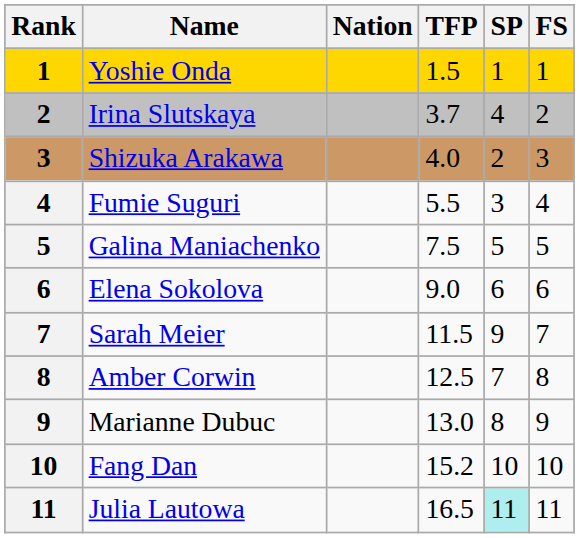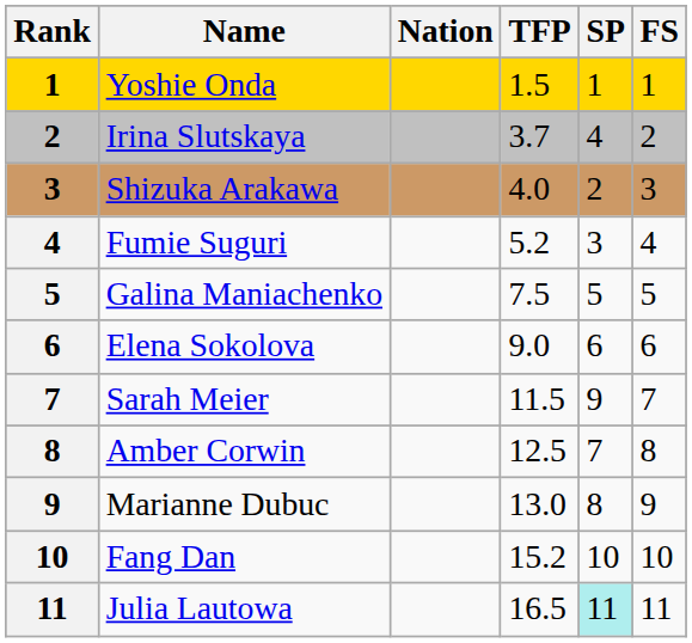 <table class="wikitable">
 <tr>
 <th>Rank</th>
 <th>Name</th>
 <th>Nation</th>
 <th>TFP</th>
 <th>SP</th>
 <th>FS</th>
 </tr>
 <tr bgcolor="gold">
 <td align="center"><strong>1</strong></td>
 <td><a href='#'>Yoshie Onda</a></td>
 <td></td>
 <td>1.5</td>
 <td>1</td>
 <td>1</td>
 </tr>
 <tr bgcolor="silver">
 <td align="center"><strong>2</strong></td>
 <td><a href='#'>Irina Slutskaya</a></td>
 <td></td>
 <td>3.7</td>
 <td>4</td>
 <td>2</td>
 </tr>
 <tr bgcolor="cc9966">
 <td align="center"><strong>3</strong></td>
 <td><a href='#'>Shizuka Arakawa</a></td>
 <td></td>
 <td>4.0</td>
 <td>2</td>
 <td>3</td>
 </tr>
 <tr>
 <th>4</th>
 <td><a href='#'>Fumie Suguri</a></td>
 <td></td>
-<td>5.5</td>
+<td>5.2</td>
 <td>3</td>
 <td>4</td>
 </tr>
 <tr>
 <th>5</th>
 <td><a href='#'>Galina Maniachenko</a></td>
 <td></td>
 <td>7.5</td>
 <td>5</td>
 <td>5</td>
 </tr>
 <tr>
 <th>6</th>
 <td><a href='#'>Elena Sokolova</a></td>
 <td></td>
 <td>9.0</td>
 <td>6</td>
 <td>6</td>
 </tr>
 <tr>
 <th>7</th>
 <td><a href='#'>Sarah Meier</a></td>
 <td></td>
 <td>11.5</td>
 <td>9</td>
 <td>7</td>
 </tr>
 <tr>
 <th>8</th>
 <td><a href='#'>Amber Corwin</a></td>
 <td></td>
 <td>12.5</td>
 <td>7</td>
 <td>8</td>
 </tr>
 <tr>
 <th>9</th>
 <td>Marianne Dubuc</td>
 <td></td>
 <td>13.0</td>
 <td>8</td>
 <td>9</td>
 </tr>
 <tr>
 <th>10</th>
 <td><a href='#'>Fang Dan</a></td>
 <td></td>
 <td>15.2</td>
 <td>10</td>
 <td>10</td>
 </tr>
 <tr>
 <th>11</th>
 <td><a href='#'>Julia Lautowa</a></td>
 <td></td>
 <td>16.5</td>
 <td style="background: paleturquoise;">11</td>
 <td>11</td>
 </tr>
 </table>
